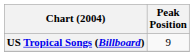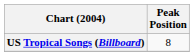 <table class="wikitable plainrowheaders" style="text-align:center;">
 <tr>
 <th scope="col">Chart (2004)</th>
 <th scope="col">Peak <br> Position</th>
 </tr>
 <tr>
 <th scope="row">US <a href='#'>Tropical Songs</a> (<em><a href='#'>Billboard</a></em>)</th>
-<td style="text-align:center;">9</td>
+<td style="text-align:center;">8</td>
 </tr>
 <tr>
 </tr>
 </table>
